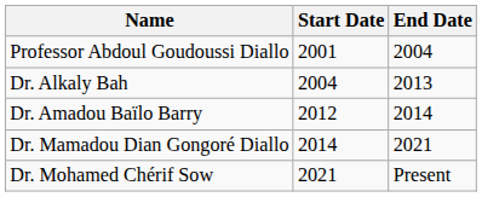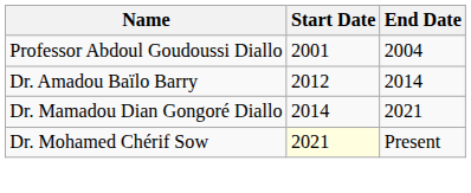 <table class="wikitable">
 <tr>
 <th>Name</th>
 <th>Start Date</th>
 <th>End Date</th>
 </tr>
 <tr>
 <td>Professor Abdoul Goudoussi Diallo</td>
 <td>2001</td>
 <td>2004</td>
-</tr>
-<tr>
-<td>Dr. Alkaly Bah</td>
-<td>2004</td>
-<td>2013</td>
 </tr>
 <tr>
 <td>Dr. Amadou Baïlo Barry</td>
 <td>2012</td>
 <td>2014</td>
 </tr>
 <tr>
 <td>Dr. Mamadou Dian Gongoré Diallo</td>
 <td>2014</td>
 <td>2021</td>
 </tr>
 <tr>
 <td>Dr. Mohamed Chérif Sow</td>
-<td>2021</td>
+<td style="background: lightyellow;">2021</td>
 <td>Present</td>
 </tr>
 </table>
